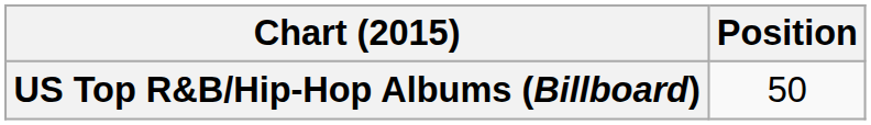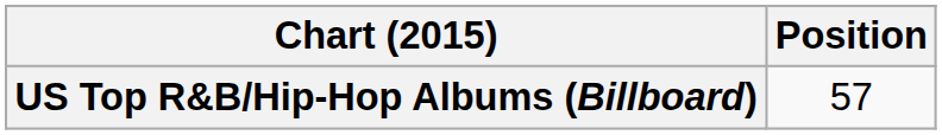 <table class="wikitable plainrowheaders" style="text-align:center">
 <tr>
 <th scope="col">Chart (2015)</th>
 <th scope="col">Position</th>
 </tr>
 <tr>
 <th scope="row">US Top R&B/Hip-Hop Albums (<em>Billboard</em>)</th>
-<td>50</td>
+<td>57</td>
 </tr>
 </table>
